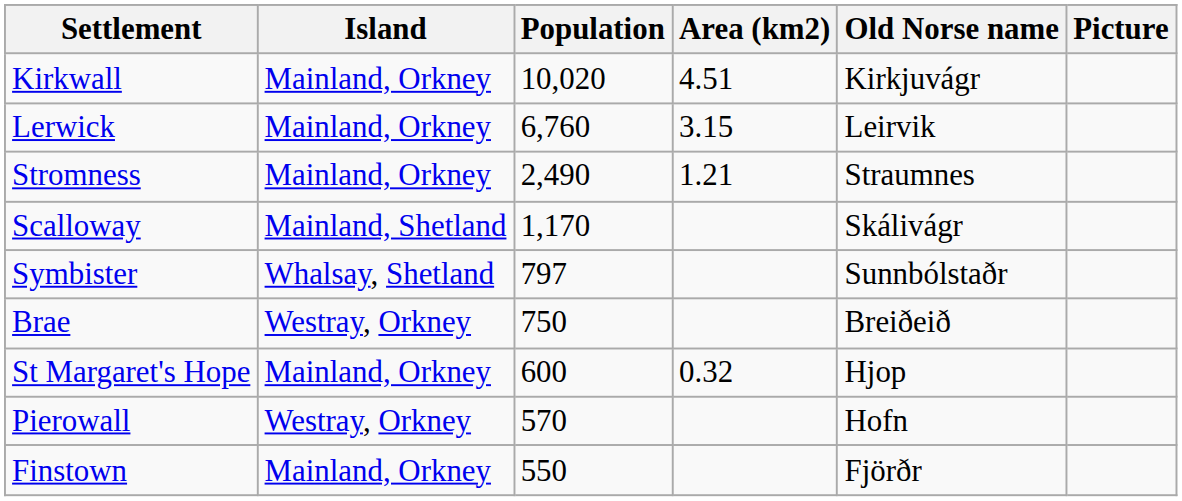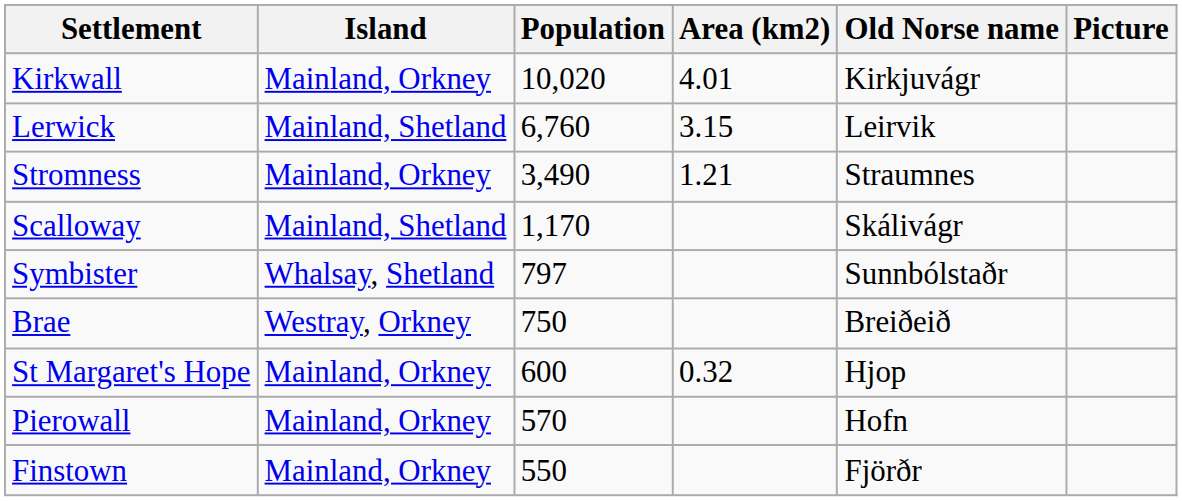 <table class="wikitable sortable">
 <tr>
 <th>Settlement</th>
 <th>Island</th>
 <th>Population</th>
 <th>Area (km2)</th>
 <th>Old Norse name</th>
 <th>Picture</th>
 </tr>
 <tr>
 <td><a href='#'>Kirkwall</a></td>
 <td><a href='#'>Mainland, Orkney</a></td>
 <td>10,020</td>
-<td>4.51</td>
+<td>4.01</td>
 <td>Kirkjuvágr</td>
 <td></td>
 </tr>
 <tr>
 <td><a href='#'>Lerwick</a></td>
-<td><a href='#'>Mainland, Orkney</a></td>
+<td><a href='#'>Mainland, Shetland</a></td>
 <td>6,760</td>
 <td>3.15</td>
 <td>Leirvik</td>
 <td></td>
 </tr>
 <tr>
 <td><a href='#'>Stromness</a></td>
 <td><a href='#'>Mainland, Orkney</a></td>
-<td>2,490</td>
+<td>3,490</td>
 <td>1.21</td>
 <td>Straumnes</td>
 <td></td>
 </tr>
 <tr>
 <td><a href='#'>Scalloway</a></td>
 <td><a href='#'>Mainland, Shetland</a></td>
 <td>1,170</td>
 <td></td>
 <td>Skálivágr</td>
 <td></td>
 </tr>
 <tr>
 <td><a href='#'>Symbister</a></td>
 <td><a href='#'>Whalsay</a>, <a href='#'>Shetland</a></td>
 <td>797</td>
 <td></td>
 <td>Sunnbólstaðr</td>
 <td></td>
 </tr>
 <tr>
 <td><a href='#'>Brae</a></td>
 <td><a href='#'>Westray</a>, <a href='#'>Orkney</a></td>
 <td>750</td>
 <td></td>
 <td>Breiðeið</td>
 <td></td>
 </tr>
 <tr>
 <td><a href='#'>St Margaret's Hope</a></td>
 <td><a href='#'>Mainland, Orkney</a></td>
 <td>600</td>
 <td>0.32</td>
 <td>Hjop</td>
 <td></td>
 </tr>
 <tr>
 <td><a href='#'>Pierowall</a></td>
-<td><a href='#'>Westray</a>, <a href='#'>Orkney</a></td>
+<td><a href='#'>Mainland, Orkney</a></td>
 <td>570</td>
 <td></td>
 <td>Hofn</td>
 <td></td>
 </tr>
 <tr>
 <td><a href='#'>Finstown</a></td>
 <td><a href='#'>Mainland, Orkney</a></td>
 <td>550</td>
 <td></td>
 <td>Fjörðr</td>
 <td></td>
 </tr>
 </table>
